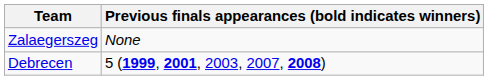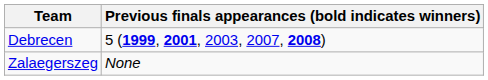 <table class="wikitable">
 <tr>
 <th>Team</th>
 <th>Previous finals appearances (bold indicates winners)</th>
 </tr>
 <tr>
+<td><a href='#'>Debrecen</a></td>
+<td>5 (<strong><a href='#'>1999</a></strong>, <strong><a href='#'>2001</a></strong>, <a href='#'>2003</a>, <a href='#'>2007</a>, <strong><a href='#'>2008</a></strong>)</td>
+</tr>
+<tr>
 <td><a href='#'>Zalaegerszeg</a></td>
 <td><em>None</em></td>
 </tr>
-<tr>
-<td><a href='#'>Debrecen</a></td>
-<td>5 (<strong><a href='#'>1999</a></strong>, <strong><a href='#'>2001</a></strong>, <a href='#'>2003</a>, <a href='#'>2007</a>, <strong><a href='#'>2008</a></strong>)</td>
-</tr>
 </table>
